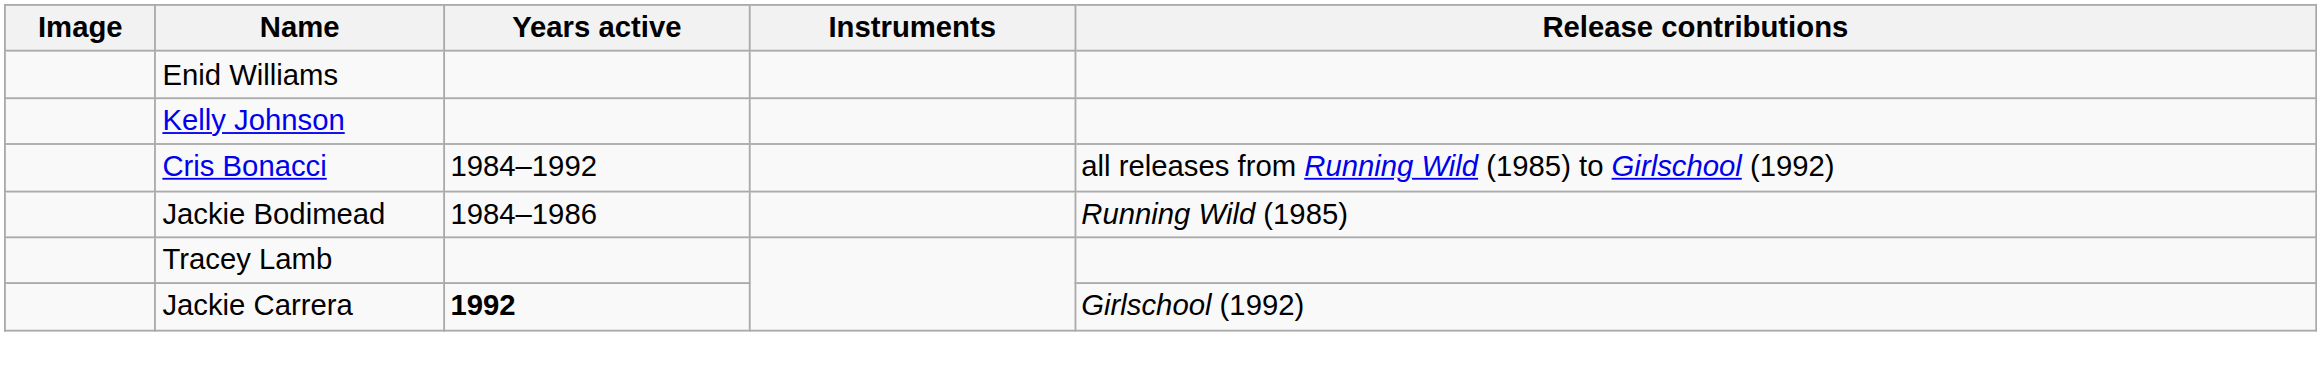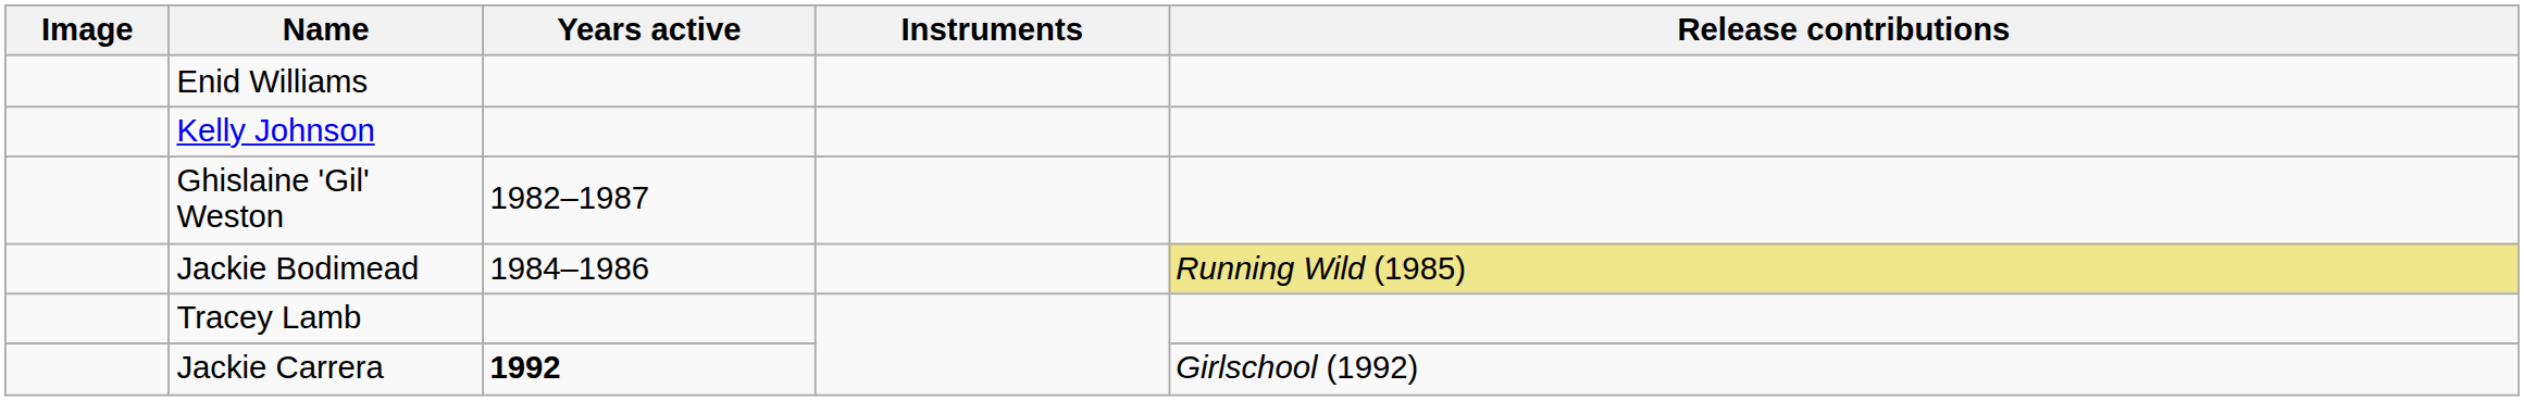 <table class="wikitable" border="1" width="100%">
 <tr>
 <th width="75">Image</th>
 <th width="150">Name</th>
 <th width="160">Years active</th>
 <th width="170">Instruments</th>
 <th>Release contributions</th>
 </tr>
 <tr>
 <td></td>
 <td>Enid Williams</td>
 <td></td>
 <td></td>
 <td></td>
 </tr>
 <tr>
 <td></td>
 <td><a href='#'>Kelly Johnson</a></td>
 <td></td>
 <td></td>
 <td></td>
 </tr>
 <tr>
 <td></td>
-<td><a href='#'>Cris Bonacci</a></td>
-<td>1984–1992</td>
+<td>Ghislaine 'Gil' Weston</td>
+<td>1982–1987</td>
 <td></td>
-<td>all releases from <em><a href='#'>Running Wild</a></em> (1985) to <em><a href='#'>Girlschool</a></em> (1992)</td>
+<td></td>
 </tr>
 <tr>
 <td></td>
 <td>Jackie Bodimead</td>
 <td>1984–1986</td>
 <td></td>
-<td><em>Running Wild</em> (1985)</td>
+<td style="background: khaki;"><em>Running Wild</em> (1985)</td>
 </tr>
 <tr>
 <td></td>
 <td>Tracey Lamb</td>
 <td></td>
 <td rowspan="2"></td>
 <td></td>
 </tr>
 <tr>
 <td></td>
 <td>Jackie Carrera</td>
 <td><strong>1992</strong></td>
 <td><em>Girlschool</em> (1992)</td>
 </tr>
 </table>
